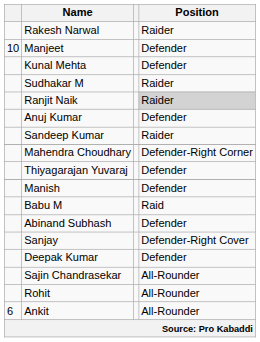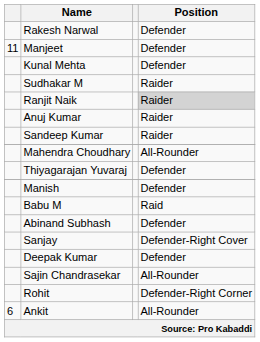 <table class="wikitable sortable" style="text-align: left">
 <tr>
 <th style="text-align:center;"></th>
 <th style="text-align:center;">Name</th>
 <th style="text-align:center;"></th>
 <th style="text-align:center;">Position</th>
 </tr>
 <tr>
 <td></td>
 <td>Rakesh Narwal</td>
 <td></td>
-<td>Raider</td>
+<td>Defender</td>
 </tr>
 <tr>
-<td>10</td>
+<td>11</td>
 <td>Manjeet</td>
 <td></td>
 <td>Defender</td>
 </tr>
 <tr>
 <td></td>
 <td>Kunal Mehta</td>
 <td></td>
 <td>Defender</td>
 </tr>
 <tr>
 <td></td>
 <td>Sudhakar M</td>
 <td></td>
 <td>Raider</td>
 </tr>
 <tr>
 <td></td>
 <td>Ranjit Naik</td>
 <td></td>
 <td style="background: lightgrey;">Raider</td>
 </tr>
 <tr>
 <td></td>
 <td>Anuj Kumar</td>
 <td></td>
-<td>Defender</td>
+<td>Raider</td>
 </tr>
 <tr>
 <td></td>
 <td>Sandeep Kumar</td>
 <td></td>
 <td>Raider</td>
 </tr>
 <tr>
 </tr>
 <tr>
 <td></td>
 <td>Mahendra Choudhary</td>
 <td></td>
-<td>Defender-Right Corner</td>
+<td>All-Rounder</td>
 </tr>
 <tr>
 <td></td>
 <td>Thiyagarajan Yuvaraj</td>
 <td></td>
 <td>Defender</td>
 </tr>
 <tr>
 </tr>
 <tr>
 <td></td>
 <td>Manish</td>
 <td></td>
 <td>Defender</td>
 </tr>
 <tr>
 <td></td>
 <td>Babu M</td>
 <td></td>
 <td>Raid</td>
 </tr>
 <tr>
 <td></td>
 <td>Abinand Subhash</td>
 <td></td>
 <td>Defender</td>
 </tr>
 <tr>
 <td></td>
 <td>Sanjay</td>
 <td></td>
 <td>Defender-Right Cover</td>
 </tr>
 <tr>
 <td></td>
 <td>Deepak Kumar</td>
 <td></td>
 <td>Defender</td>
 </tr>
 <tr>
 <td></td>
 <td>Sajin Chandrasekar</td>
 <td></td>
 <td>All-Rounder</td>
 </tr>
 <tr>
 <td></td>
 <td>Rohit</td>
 <td></td>
-<td>All-Rounder</td>
+<td>Defender-Right Corner</td>
 </tr>
 <tr>
 <td>6</td>
 <td>Ankit</td>
 <td></td>
 <td>All-Rounder</td>
 </tr>
 <tr>
 <th colspan="4" style="text-align:right;"><small>Source: Pro Kabaddi</small></th>
 </tr>
 </table>
